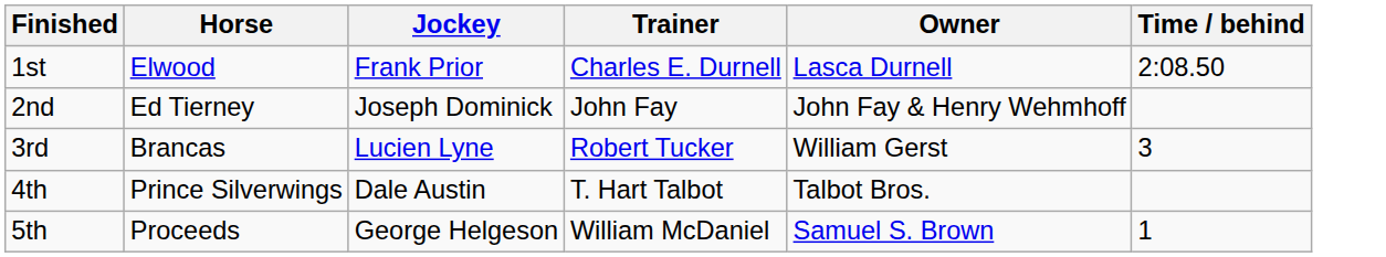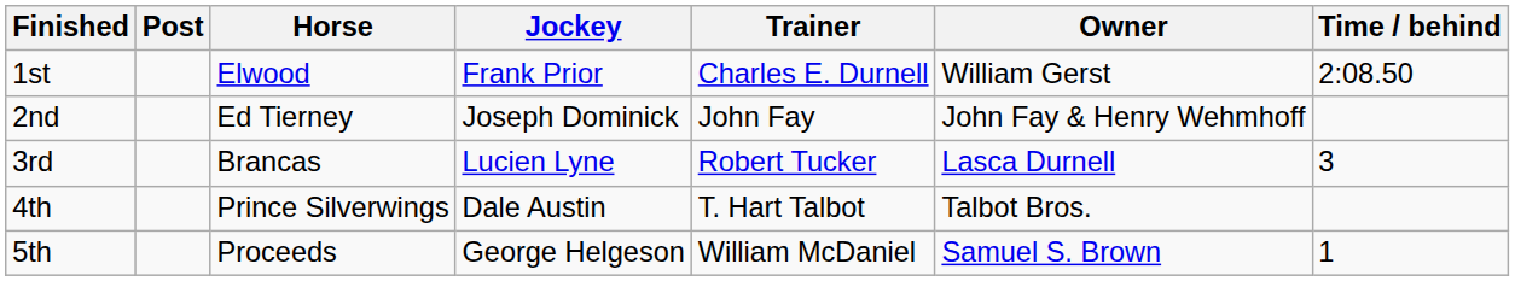 <table class="wikitable">
 <tr>
 <th>Finished</th>
+<th>Post</th>
 <th>Horse</th>
 <th><a href='#'>Jockey</a></th>
 <th>Trainer</th>
 <th>Owner</th>
 <th>Time / behind</th>
 </tr>
 <tr>
 <td>1st</td>
+<td></td>
 <td><a href='#'>Elwood</a></td>
 <td><a href='#'>Frank Prior</a></td>
 <td><a href='#'>Charles E. Durnell</a></td>
-<td><a href='#'>Lasca Durnell</a></td>
+<td>William Gerst</td>
 <td>2:08.50</td>
 </tr>
 <tr>
 <td>2nd</td>
+<td></td>
 <td>Ed Tierney</td>
 <td>Joseph Dominick</td>
 <td>John Fay</td>
 <td>John Fay & Henry Wehmhoff</td>
 <td></td>
 </tr>
 <tr>
 <td>3rd</td>
+<td></td>
 <td>Brancas</td>
 <td><a href='#'>Lucien Lyne</a></td>
 <td><a href='#'>Robert Tucker</a></td>
-<td>William Gerst</td>
+<td><a href='#'>Lasca Durnell</a></td>
 <td>3</td>
 </tr>
 <tr>
 <td>4th</td>
+<td></td>
 <td>Prince Silverwings</td>
 <td>Dale Austin</td>
 <td>T. Hart Talbot</td>
 <td>Talbot Bros.</td>
 <td></td>
 </tr>
 <tr>
 <td>5th</td>
+<td></td>
 <td>Proceeds</td>
 <td>George Helgeson</td>
 <td>William McDaniel</td>
 <td><a href='#'>Samuel S. Brown</a></td>
 <td>1</td>
 </tr>
 </table>
